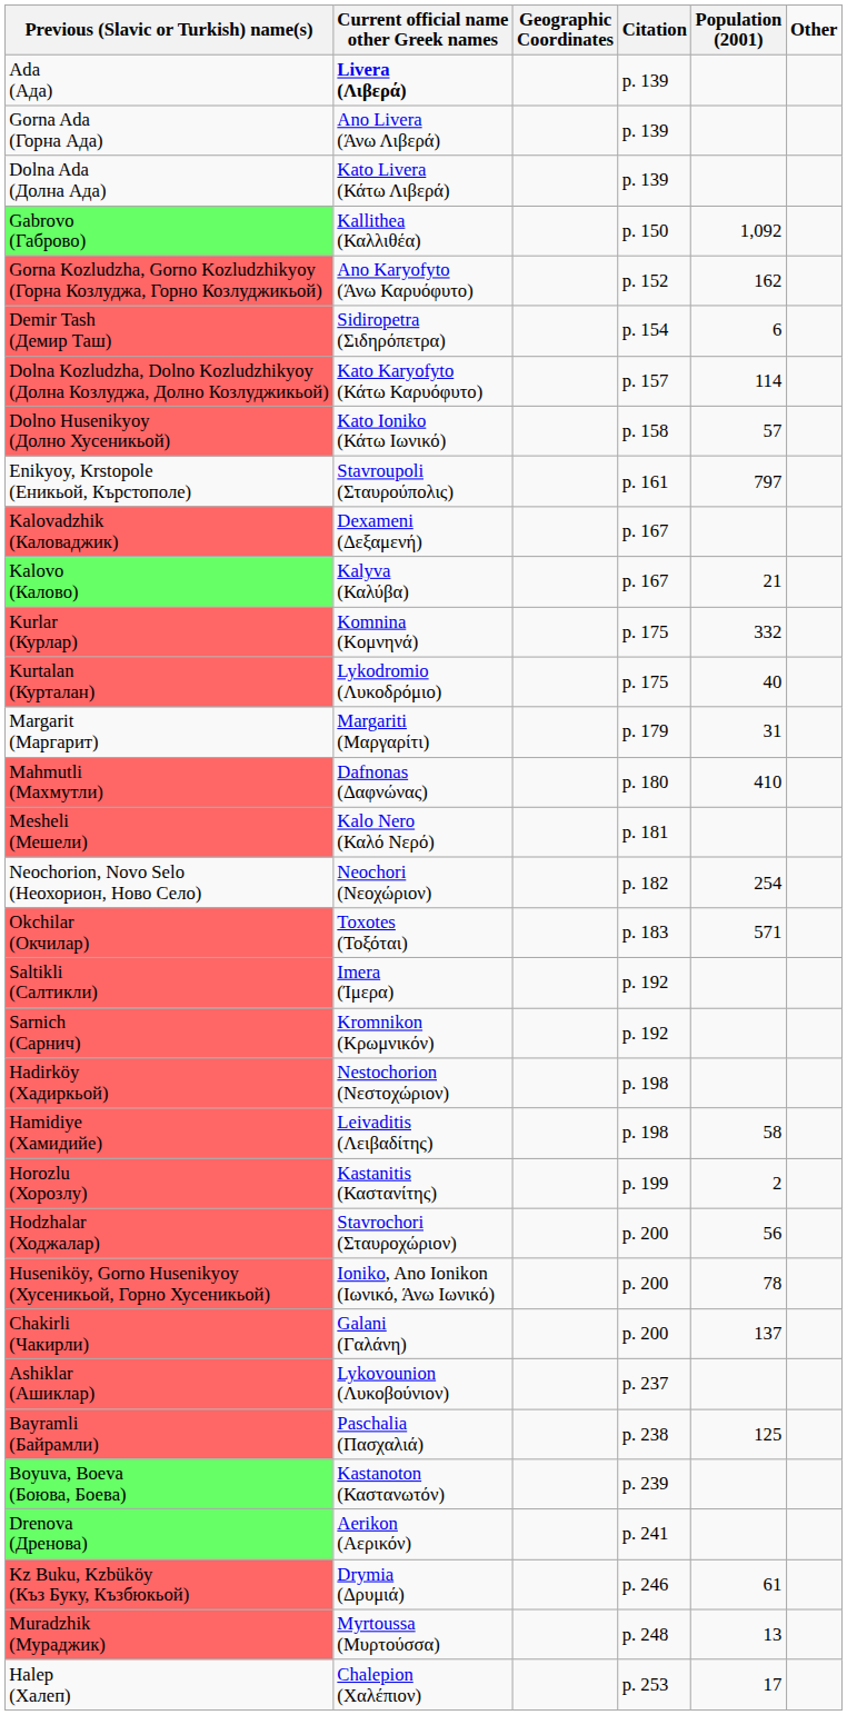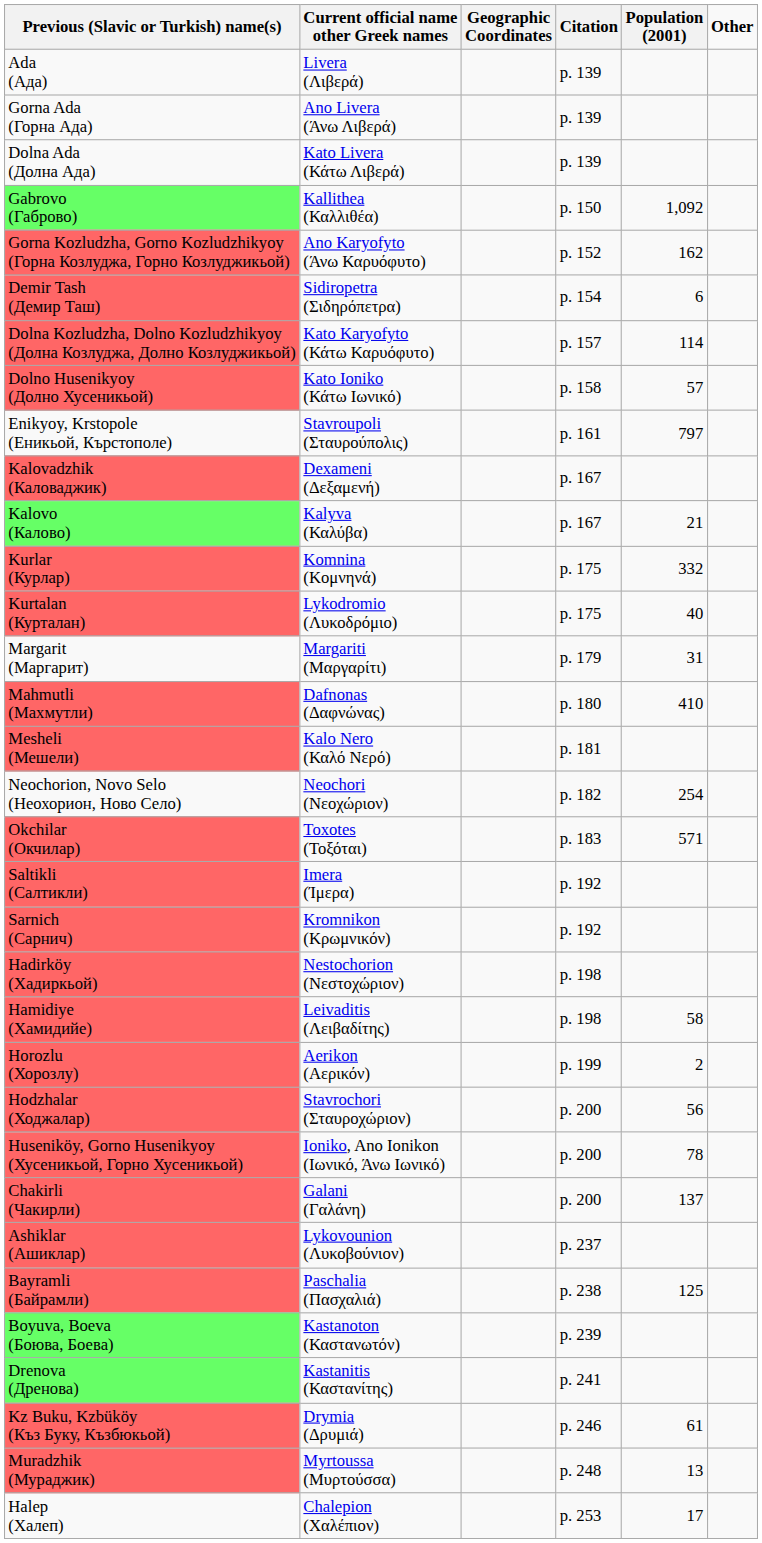 <table class="wikitable">
 <tr>
 <th><strong> Previous (Slavic or Turkish) name(s)</strong></th>
 <th><strong> Current official name</strong><br><strong>other Greek names</strong></th>
 <th><strong> Geographic</strong><br><strong>Coordinates</strong></th>
 <th><strong> Citation</strong></th>
 <th><strong> Population</strong><br><strong>(2001)</strong></th>
 <td><strong> Other</strong></td>
 </tr>
 <tr>
 <td>Ada <br> (Ада)</td>
-<td><strong><a href='#'>Livera</a><br> (Λιβερά)</strong></td>
+<td><a href='#'>Livera</a><br> (Λιβερά)</td>
 <td></td>
 <td>p. 139</td>
 <td align="right"></td>
 <td></td>
 </tr>
 <tr>
 <td>Gorna Ada <br> (Горна Ада)</td>
 <td><a href='#'>Ano Livera</a><br> (Άνω Λιβερά)</td>
 <td></td>
 <td>p. 139</td>
 <td align="right"></td>
 <td></td>
 </tr>
 <tr>
 <td>Dolna Ada <br> (Долна Ада)</td>
 <td><a href='#'>Kato Livera</a><br> (Κάτω Λιβερά)</td>
 <td></td>
 <td>p. 139</td>
 <td align="right"></td>
 <td></td>
 </tr>
 <tr>
 <td bgcolor="#66FF66">Gabrovo <br> (Габрово)</td>
 <td><a href='#'>Kallithea</a><br> (Καλλιθέα)</td>
 <td></td>
 <td>p. 150</td>
 <td align="right">1,092</td>
 <td></td>
 </tr>
 <tr>
 <td bgcolor="#FF6666">Gorna Kozludzha, Gorno Kozludzhikyoy  <br> (Горна Козлуджа, Горно Козлуджикьой)</td>
 <td><a href='#'>Ano Karyofyto</a><br> (Άνω Καρυόφυτο)</td>
 <td></td>
 <td>p. 152</td>
 <td align="right">162</td>
 <td></td>
 </tr>
 <tr>
 <td bgcolor="#FF6666">Demir Tash <br> (Демир Таш)</td>
 <td><a href='#'>Sidiropetra</a><br> (Σιδηρόπετρα)</td>
 <td></td>
 <td>p. 154</td>
 <td align="right">6</td>
 <td></td>
 </tr>
 <tr>
 <td bgcolor="#FF6666">Dolna Kozludzha, Dolno Kozludzhikyoy <br> (Долна Козлуджа, Долно Козлуджикьой)</td>
 <td><a href='#'>Kato Karyofyto</a><br> (Κάτω Καρυόφυτο)</td>
 <td></td>
 <td>p. 157</td>
 <td align="right">114</td>
 <td></td>
 </tr>
 <tr>
 <td bgcolor="#FF6666">Dolno Husenikyoy <br> (Долно Хусеникьой)</td>
 <td><a href='#'>Kato Ioniko</a> <br> (Κάτω Ιωνικό)</td>
 <td></td>
 <td>p. 158</td>
 <td align="right">57</td>
 <td></td>
 </tr>
 <tr>
 <td>Enikyoy, Krstopole <br> (Еникьой, Кърстополе)</td>
 <td><a href='#'>Stavroupoli</a><br> (Σταυρούπολις)</td>
 <td></td>
 <td>p. 161</td>
 <td align="right">797</td>
 <td></td>
 </tr>
 <tr>
 <td bgcolor="#FF6666">Kalovadzhik <br> (Каловаджик)</td>
 <td><a href='#'>Dexameni</a><br> (Δεξαμενή)</td>
 <td></td>
 <td>p. 167</td>
 <td align="right"></td>
 <td></td>
 </tr>
 <tr>
 <td bgcolor="#66FF66">Kalovo <br> (Калово)</td>
 <td><a href='#'>Kalyva</a><br> (Καλύβα)</td>
 <td></td>
 <td>p. 167</td>
 <td align="right">21</td>
 <td></td>
 </tr>
 <tr>
 <td bgcolor="#FF6666">Kurlar <br> (Курлар)</td>
 <td><a href='#'>Komnina</a><br> (Κομνηνά)</td>
 <td></td>
 <td>p. 175</td>
 <td align="right">332</td>
 <td></td>
 </tr>
 <tr>
 <td bgcolor="#FF6666">Kurtalan <br> (Курталан)</td>
 <td><a href='#'>Lykodromio</a><br> (Λυκοδρόμιο)</td>
 <td></td>
 <td>p. 175</td>
 <td align="right">40</td>
 <td></td>
 </tr>
 <tr>
 <td>Margarit <br> (Маргарит)</td>
 <td><a href='#'>Margariti</a><br> (Μαργαρίτι)</td>
 <td></td>
 <td>p. 179</td>
 <td align="right">31</td>
 <td></td>
 </tr>
 <tr>
 <td bgcolor="#FF6666">Mahmutli <br> (Махмутли)</td>
 <td><a href='#'>Dafnonas</a><br> (Δαφνώνας)</td>
 <td></td>
 <td>p. 180</td>
 <td align="right">410</td>
 <td></td>
 </tr>
 <tr>
 <td bgcolor="#FF6666">Mesheli <br> (Мешели)</td>
 <td><a href='#'>Kalo Nero</a><br> (Καλό Νερό)</td>
 <td></td>
 <td>p. 181</td>
 <td align="right"></td>
 <td></td>
 </tr>
 <tr>
 <td>Neochorion, Novo Selo <br> (Неохорион, Ново Село)</td>
 <td><a href='#'>Neochori</a><br> (Νεοχώριον)</td>
 <td></td>
 <td>p. 182</td>
 <td align="right">254</td>
 <td></td>
 </tr>
 <tr>
 <td bgcolor="#FF6666">Okchilar <br> (Окчилар)</td>
 <td><a href='#'>Toxotes</a><br> (Τοξόται)</td>
 <td></td>
 <td>p. 183</td>
 <td align="right">571</td>
 <td></td>
 </tr>
 <tr>
 <td bgcolor="#FF6666">Saltikli <br> (Салтикли)</td>
 <td><a href='#'>Imera</a><br> (Ίμερα)</td>
 <td></td>
 <td>p. 192</td>
 <td align="right"></td>
 <td></td>
 </tr>
 <tr>
 <td bgcolor="#FF6666">Sarnich <br> (Сарнич)</td>
 <td><a href='#'>Kromnikon</a><br> (Κρωμνικόν)</td>
 <td></td>
 <td>p. 192</td>
 <td align="right"></td>
 <td></td>
 </tr>
 <tr>
 <td bgcolor="#FF6666">Hadirköy <br> (Хадиркьой)</td>
 <td><a href='#'>Nestochorion</a><br> (Νεστοχώριον)</td>
 <td></td>
 <td>p. 198</td>
 <td align="right"></td>
 <td></td>
 </tr>
 <tr>
 <td bgcolor="#FF6666">Hamidiye <br> (Хамидийе)</td>
 <td><a href='#'>Leivaditis</a><br> (Λειβαδίτης)</td>
 <td></td>
 <td>p. 198</td>
 <td align="right">58</td>
 <td></td>
 </tr>
 <tr>
 <td bgcolor="#FF6666">Horozlu <br> (Хорозлу)</td>
-<td><a href='#'>Kastanitis</a><br> (Καστανίτης)</td>
+<td><a href='#'>Aerikon</a> <br> (Αερικόν)</td>
 <td></td>
 <td>p. 199</td>
 <td align="right">2</td>
 <td></td>
 </tr>
 <tr>
 <td bgcolor="#FF6666">Hodzhalar <br> (Ходжалар)</td>
 <td><a href='#'>Stavrochori</a><br> (Σταυροχώριον)</td>
 <td></td>
 <td>p. 200</td>
 <td align="right">56</td>
 <td></td>
 </tr>
 <tr>
 <td bgcolor="#FF6666">Huseniköy, Gorno Husenikyoy <br> (Хусеникьой, Горно Хусеникьой)</td>
 <td><a href='#'>Ioniko</a>, Ano Ionikon<br> (Ιωνικό, Άνω Ιωνικό)</td>
 <td></td>
 <td>p. 200</td>
 <td align="right">78</td>
 <td></td>
 </tr>
 <tr>
 <td bgcolor="#FF6666">Chakirli <br> (Чакирли)</td>
 <td><a href='#'>Galani</a><br> (Γαλάνη)</td>
 <td></td>
 <td>p. 200</td>
 <td align="right">137</td>
 <td></td>
 </tr>
 <tr>
 <td bgcolor="#FF6666">Ashiklar <br> (Ашиклар)</td>
 <td><a href='#'>Lykovounion</a> <br> (Λυκοβούνιον)</td>
 <td></td>
 <td>p. 237</td>
 <td align="right"></td>
 <td></td>
 </tr>
 <tr>
 <td bgcolor="#FF6666">Bayramli <br> (Байрамли)</td>
 <td><a href='#'>Paschalia</a> <br> (Πασχαλιά)</td>
 <td></td>
 <td>p. 238</td>
 <td align="right">125</td>
 <td></td>
 </tr>
 <tr>
 <td bgcolor="#66FF66">Boyuva, Boeva <br> (Боюва, Боева)</td>
 <td><a href='#'>Kastanoton</a> <br> (Καστανωτόν)</td>
 <td></td>
 <td>p. 239</td>
 <td align="right"></td>
 <td></td>
 </tr>
 <tr>
 <td bgcolor="#66FF66">Drenova <br> (Дренова)</td>
-<td><a href='#'>Aerikon</a> <br> (Αερικόν)</td>
+<td><a href='#'>Kastanitis</a><br> (Καστανίτης)</td>
 <td></td>
 <td>p. 241</td>
 <td align="right"></td>
 <td></td>
 </tr>
 <tr>
 <td bgcolor="#FF6666">Kz Buku, Kzbüköy <br> (Къз Буку, Къзбюкьой)</td>
 <td><a href='#'>Drymia</a> <br> (Δρυμιά)</td>
 <td></td>
 <td>p. 246</td>
 <td align="right">61</td>
 <td></td>
 </tr>
 <tr>
 <td bgcolor="#FF6666">Muradzhik <br> (Мураджик)</td>
 <td><a href='#'>Myrtoussa</a> <br> (Μυρτούσσα)</td>
 <td></td>
 <td>p. 248</td>
 <td align="right">13</td>
 <td></td>
 </tr>
 <tr>
 <td>Halep <br> (Халеп)</td>
 <td><a href='#'>Chalepion</a> <br> (Χαλέπιον)</td>
 <td></td>
 <td>p. 253</td>
 <td align="right">17</td>
 <td></td>
 </tr>
 <tr>
 </tr>
 </table>
